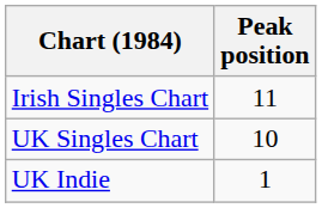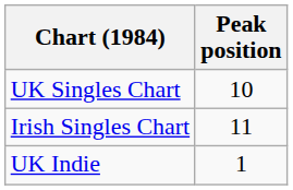 <table class="wikitable sortable">
 <tr>
 <th>Chart (1984)</th>
 <th>Peak<br>position</th>
 </tr>
 <tr>
+<td><a href='#'>UK Singles Chart</a></td>
+<td align="center">10</td>
+</tr>
+<tr>
 <td><a href='#'>Irish Singles Chart</a></td>
 <td align="center">11</td>
-</tr>
-<tr>
-<td><a href='#'>UK Singles Chart</a></td>
-<td align="center">10</td>
 </tr>
 <tr>
 <td><a href='#'>UK Indie</a></td>
 <td align="center">1</td>
 </tr>
 </table>
